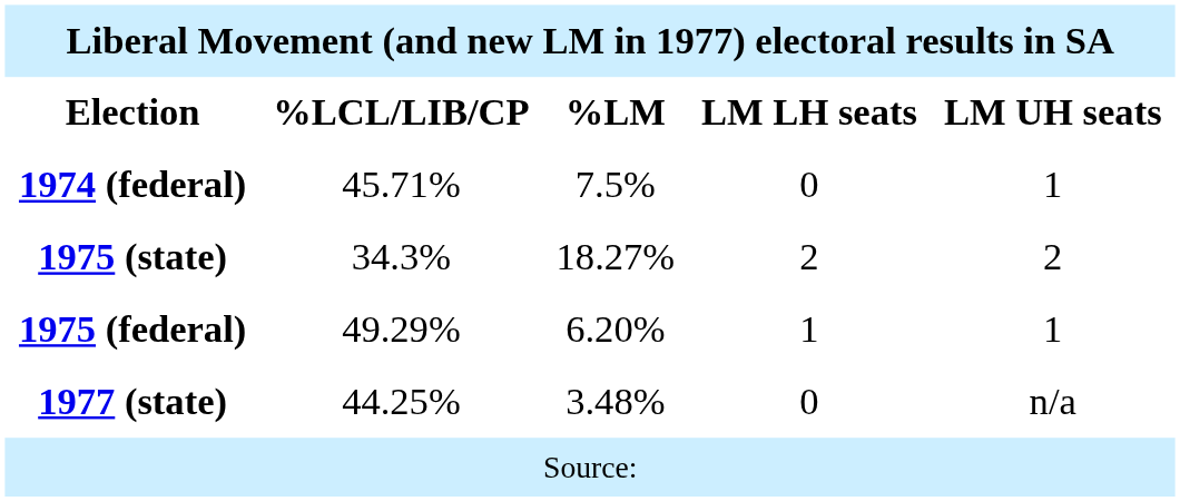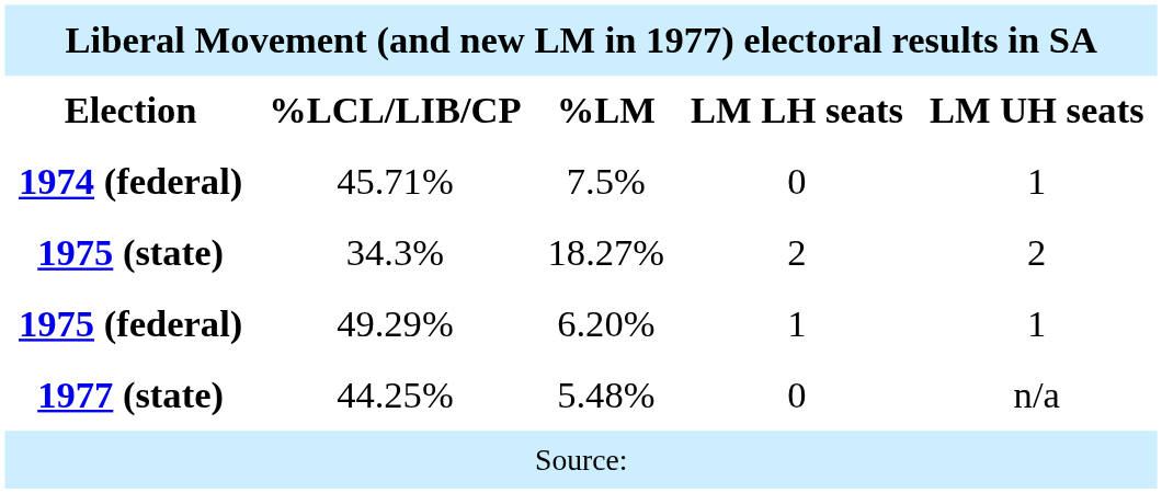 <table class="toccolours" align="right" cellpadding="5" cellspacing="0" style="margin-left: .5em; margin-top: .4em;font-size: 90%;">
 <tr>
 <th colspan=9 bgcolor="#cceeff" align="center">Liberal Movement (and new LM in 1977) electoral results in SA</th>
 </tr>
 <tr>
 <th>Election</th>
 <th style="background-color:#" align="center">%LCL/LIB/CP</th>
 <th style="background-color:#" align="center">%LM</th>
 <th style="background-color:#" align="center">LM LH seats</th>
 <th style="background-color:#" align="center">LM UH seats</th>
 </tr>
 <tr>
 <td align="center" bgcolor=""><strong><a href='#'>1974</a> (federal)</strong></td>
 <td align="center" bgcolor="">45.71%</td>
 <td align="center" bgcolor="">7.5%</td>
 <td align="center" bgcolor="">0</td>
 <td align="center" bgcolor="">1</td>
 </tr>
 <tr>
 <td align="center" bgcolor=""><strong><a href='#'>1975</a> (state)</strong></td>
 <td align="center" bgcolor="">34.3%</td>
 <td align="center" bgcolor="">18.27%</td>
 <td align="center" bgcolor="">2</td>
 <td align="center" bgcolor="">2</td>
 </tr>
 <tr>
 <td align="center" bgcolor=""><strong><a href='#'>1975</a> (federal)</strong></td>
 <td align="center" bgcolor="">49.29%</td>
 <td align="center" bgcolor="">6.20%</td>
 <td align="center" bgcolor="">1</td>
 <td align="center" bgcolor="">1</td>
 </tr>
 <tr>
 <td align="center" bgcolor=""><strong><a href='#'>1977</a> (state)</strong></td>
 <td align="center" bgcolor="">44.25%</td>
-<td align="center" bgcolor="">3.48%</td>
+<td align="center" bgcolor="">5.48%</td>
 <td align="center" bgcolor="">0</td>
 <td align="center" bgcolor="">n/a</td>
 </tr>
 <tr>
 <td style="font-size: 80%" colspan=10 bgcolor="#cceeff" align="center">Source:  <br></td>
 </tr>
 </table>
